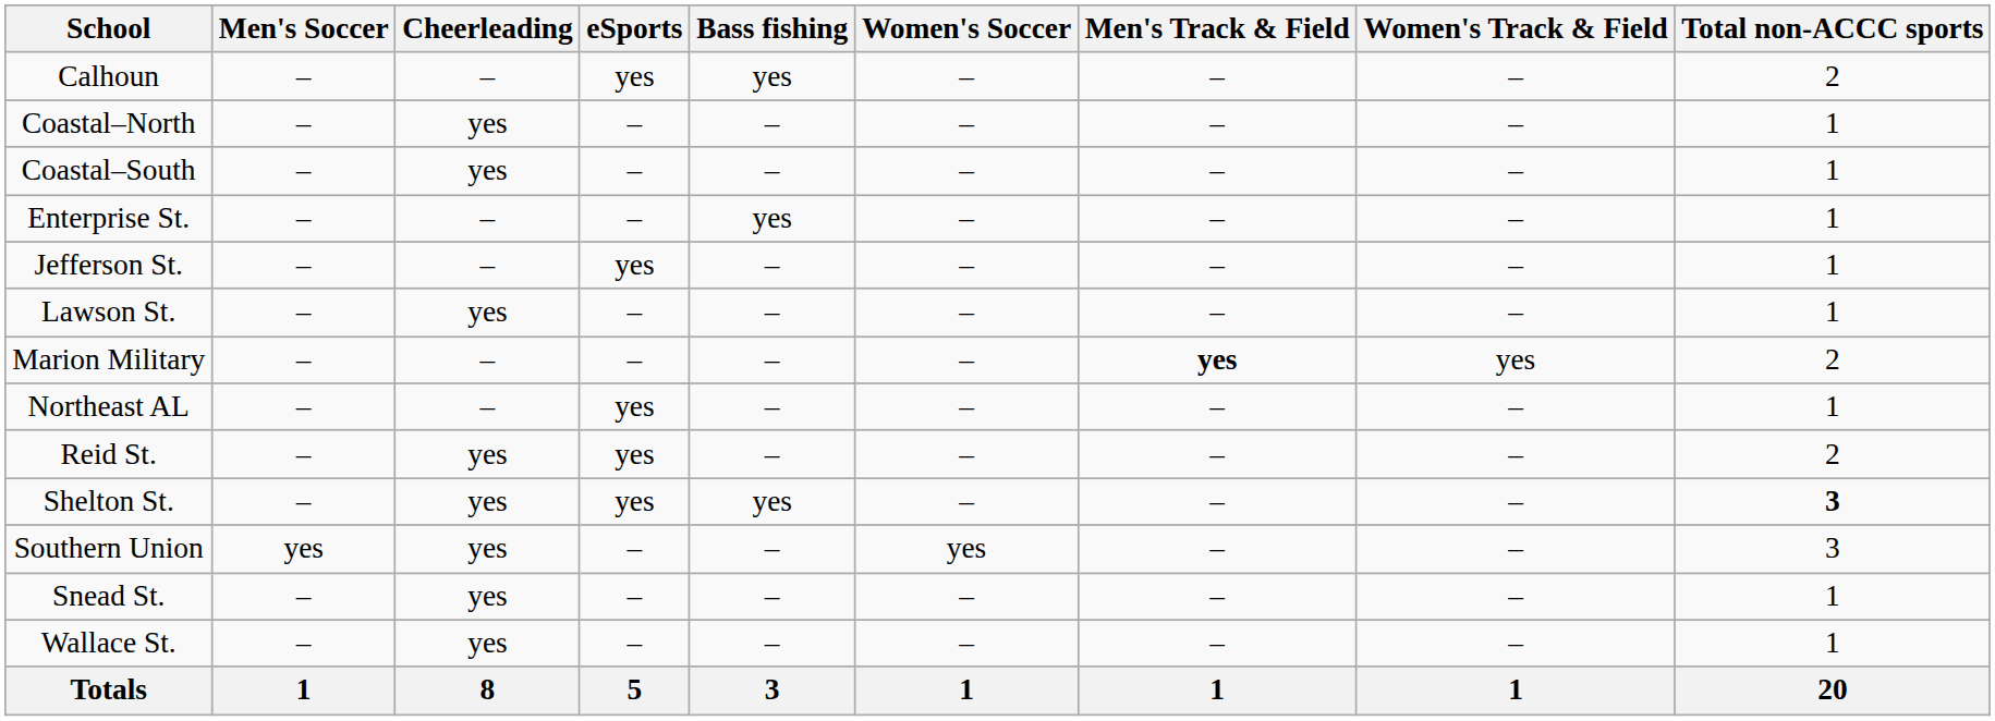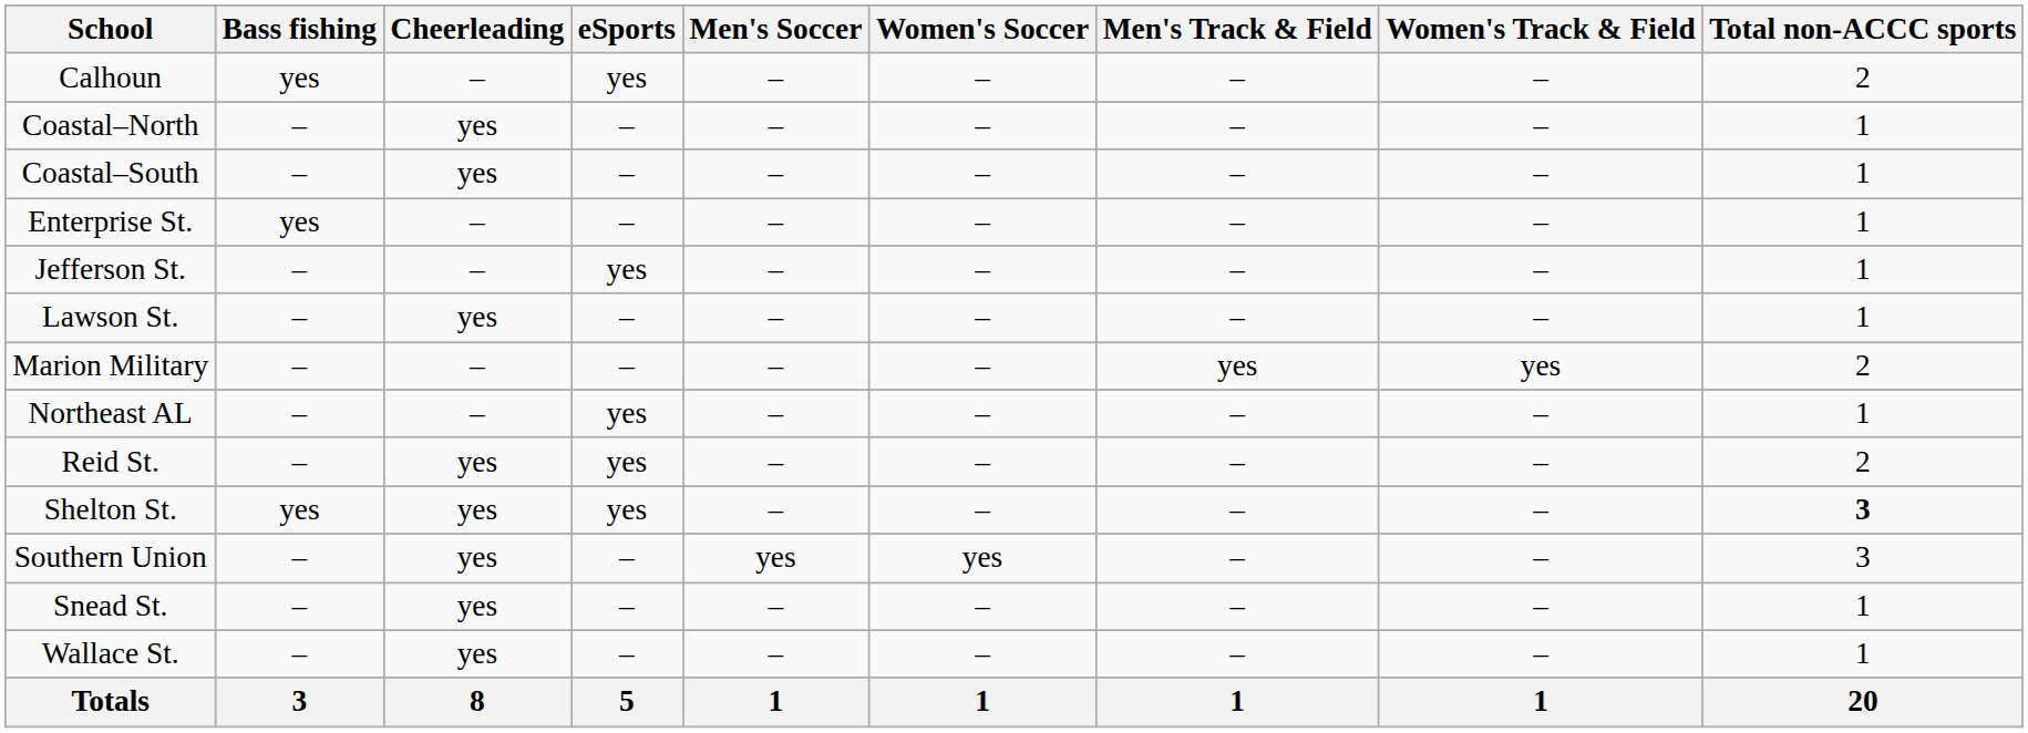 <table class="wikitable" style="text-align:center;">
 <tr>
 <th>School</th>
-<th>Men's Soccer</th>
+<th>Bass fishing</th>
 <th>Cheerleading</th>
 <th>eSports</th>
-<th>Bass fishing</th>
+<th>Men's Soccer</th>
 <th>Women's Soccer</th>
 <th>Men's Track & Field</th>
 <th>Women's Track & Field</th>
 <th>Total non-ACCC sports</th>
 </tr>
 <tr>
 <td>Calhoun</td>
-<td>–</td>
+<td>yes</td>
 <td>–</td>
 <td>yes</td>
-<td>yes</td>
+<td>–</td>
 <td>–</td>
 <td>–</td>
 <td>–</td>
 <td>2</td>
 </tr>
 <tr>
 <td>Coastal–North</td>
 <td>–</td>
 <td>yes</td>
 <td>–</td>
 <td>–</td>
 <td>–</td>
 <td>–</td>
 <td>–</td>
 <td>1</td>
 </tr>
 <tr>
 <td>Coastal–South</td>
 <td>–</td>
 <td>yes</td>
 <td>–</td>
 <td>–</td>
 <td>–</td>
 <td>–</td>
 <td>–</td>
 <td>1</td>
 </tr>
 <tr>
 <td>Enterprise St.</td>
+<td>yes</td>
 <td>–</td>
 <td>–</td>
 <td>–</td>
-<td>yes</td>
 <td>–</td>
 <td>–</td>
 <td>–</td>
 <td>1</td>
 </tr>
 <tr>
 <td>Jefferson St.</td>
 <td>–</td>
 <td>–</td>
 <td>yes</td>
 <td>–</td>
 <td>–</td>
 <td>–</td>
 <td>–</td>
 <td>1</td>
 </tr>
 <tr>
 <td>Lawson St.</td>
 <td>–</td>
 <td>yes</td>
 <td>–</td>
 <td>–</td>
 <td>–</td>
 <td>–</td>
 <td>–</td>
 <td>1</td>
 </tr>
 <tr>
 <td>Marion Military</td>
 <td>–</td>
 <td>–</td>
 <td>–</td>
 <td>–</td>
 <td>–</td>
-<td><strong>yes</strong></td>
+<td>yes</td>
 <td>yes</td>
 <td>2</td>
 </tr>
 <tr>
 <td>Northeast AL</td>
 <td>–</td>
 <td>–</td>
 <td>yes</td>
 <td>–</td>
 <td>–</td>
 <td>–</td>
 <td>–</td>
 <td>1</td>
 </tr>
 <tr>
 <td>Reid St.</td>
 <td>–</td>
 <td>yes</td>
 <td>yes</td>
 <td>–</td>
 <td>–</td>
 <td>–</td>
 <td>–</td>
 <td>2</td>
 </tr>
 <tr>
 <td>Shelton St.</td>
-<td>–</td>
 <td>yes</td>
 <td>yes</td>
 <td>yes</td>
+<td>–</td>
 <td>–</td>
 <td>–</td>
 <td>–</td>
 <td><strong>3</strong></td>
 </tr>
 <tr>
 <td>Southern Union</td>
-<td>yes</td>
+<td>–</td>
 <td>yes</td>
 <td>–</td>
-<td>–</td>
+<td>yes</td>
 <td>yes</td>
 <td>–</td>
 <td>–</td>
 <td>3</td>
 </tr>
 <tr>
 <td>Snead St.</td>
 <td>–</td>
 <td>yes</td>
 <td>–</td>
 <td>–</td>
 <td>–</td>
 <td>–</td>
 <td>–</td>
 <td>1</td>
 </tr>
 <tr>
 <td>Wallace St.</td>
 <td>–</td>
 <td>yes</td>
 <td>–</td>
 <td>–</td>
 <td>–</td>
 <td>–</td>
 <td>–</td>
 <td>1</td>
 </tr>
 <tr>
 <th>Totals</th>
-<th>1</th>
+<th>3</th>
 <th>8</th>
 <th>5</th>
-<th>3</th>
+<th>1</th>
 <th>1</th>
 <th>1</th>
 <th>1</th>
 <th>20</th>
 </tr>
 </table>
